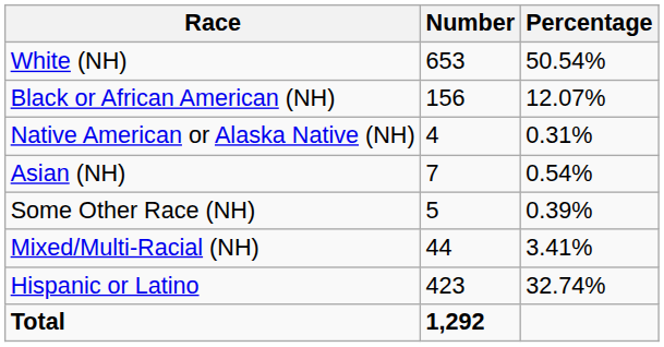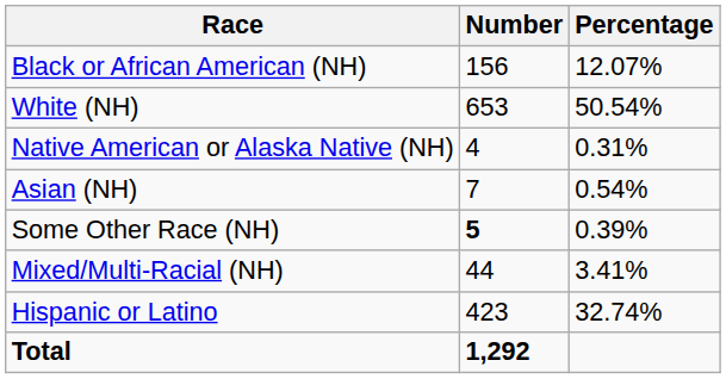 <table class="wikitable">
 <tr>
 <th>Race</th>
 <th>Number</th>
 <th>Percentage</th>
 </tr>
 <tr>
+<td><a href='#'>Black or African American</a> (NH)</td>
+<td>156</td>
+<td>12.07%</td>
+</tr>
+<tr>
 <td><a href='#'>White</a> (NH)</td>
 <td>653</td>
 <td>50.54%</td>
-</tr>
-<tr>
-<td><a href='#'>Black or African American</a> (NH)</td>
-<td>156</td>
-<td>12.07%</td>
 </tr>
 <tr>
 <td><a href='#'>Native American</a> or <a href='#'>Alaska Native</a> (NH)</td>
 <td>4</td>
 <td>0.31%</td>
 </tr>
 <tr>
 <td><a href='#'>Asian</a> (NH)</td>
 <td>7</td>
 <td>0.54%</td>
 </tr>
 <tr>
 <td>Some Other Race (NH)</td>
-<td>5</td>
+<td><strong>5</strong></td>
 <td>0.39%</td>
 </tr>
 <tr>
 <td><a href='#'>Mixed/Multi-Racial</a> (NH)</td>
 <td>44</td>
 <td>3.41%</td>
 </tr>
 <tr>
 <td><a href='#'>Hispanic or Latino</a></td>
 <td>423</td>
 <td>32.74%</td>
 </tr>
 <tr>
 <td><strong>Total</strong></td>
 <td><strong>1,292</strong></td>
 <td></td>
 </tr>
 </table>
